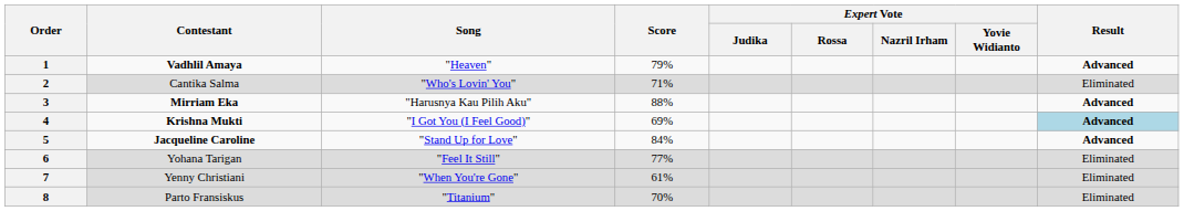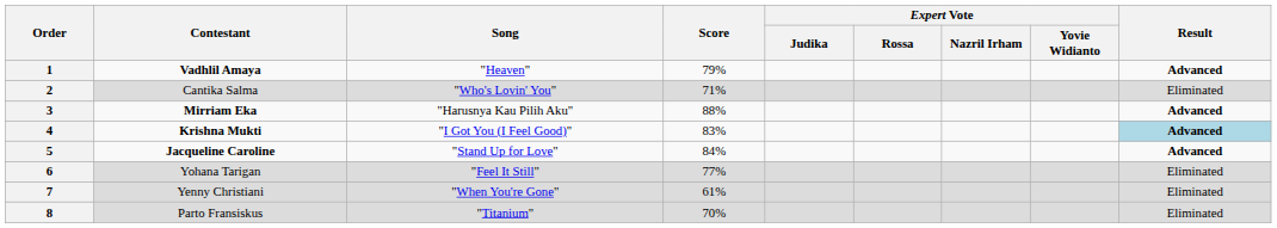 <table class="wikitable" style="text-align:center; width:100%;">
 <tr>
 <th scope="col" rowspan="2" style="width:7%;">Order</th>
 <th scope="col" rowspan="2" style="width:20%;">Contestant</th>
 <th scope="col" rowspan="2" style="width:25%;">Song</th>
 <th rowspan="2" style="width:8%">Score</th>
 <th scope="col" colspan="4" style="width:28%;"><em>Expert</em> Vote</th>
 <th rowspan="2" style="width:12%">Result</th>
 </tr>
 <tr>
 <th style="width:07%;">Judika</th>
 <th style="width:07%;">Rossa</th>
 <th style="width:07%;">Nazril Irham</th>
 <th style="width:07%;">Yovie Widianto</th>
 </tr>
 <tr>
 <th>1</th>
 <td><strong>Vadhlil Amaya</strong></td>
 <td>"<a href='#'>Heaven</a>"</td>
 <td>79%</td>
 <td></td>
 <td></td>
 <td></td>
 <td></td>
 <td><strong>Advanced</strong></td>
 </tr>
 <tr style="background:#DCDCDC;">
 <th>2</th>
 <td>Cantika Salma</td>
 <td>"<a href='#'>Who's Lovin' You</a>"</td>
 <td>71%</td>
 <td></td>
 <td></td>
 <td></td>
 <td></td>
 <td>Eliminated</td>
 </tr>
 <tr>
 <th>3</th>
 <td><strong>Mirriam Eka</strong></td>
 <td>"Harusnya Kau Pilih Aku"</td>
 <td>88%</td>
 <td></td>
 <td></td>
 <td></td>
 <td></td>
 <td><strong>Advanced</strong></td>
 </tr>
 <tr>
 <th>4</th>
 <td><strong>Krishna Mukti</strong></td>
 <td>"<a href='#'>I Got You (I Feel Good)</a>"</td>
-<td>69%</td>
+<td>83%</td>
 <td></td>
 <td></td>
 <td></td>
 <td></td>
 <td style="background: lightblue;"><strong>Advanced</strong></td>
 </tr>
 <tr>
 <th>5</th>
 <td><strong>Jacqueline Caroline</strong></td>
 <td>"<a href='#'>Stand Up for Love</a>"</td>
 <td>84%</td>
 <td></td>
 <td></td>
 <td></td>
 <td></td>
 <td><strong>Advanced</strong></td>
 </tr>
 <tr style="background:#DCDCDC;">
 <th>6</th>
 <td>Yohana Tarigan</td>
 <td>"<a href='#'>Feel It Still</a>"</td>
 <td>77%</td>
 <td></td>
 <td></td>
 <td></td>
 <td></td>
 <td>Eliminated</td>
 </tr>
 <tr style="background:#DCDCDC;">
 <th>7</th>
 <td>Yenny Christiani</td>
 <td>"<a href='#'>When You're Gone</a>"</td>
 <td>61%</td>
 <td></td>
 <td></td>
 <td></td>
 <td></td>
 <td>Eliminated</td>
 </tr>
 <tr style="background:#DCDCDC;">
 <th>8</th>
 <td>Parto Fransiskus</td>
 <td>"<a href='#'>Titanium</a>"</td>
 <td>70%</td>
 <td></td>
 <td></td>
 <td></td>
 <td></td>
 <td>Eliminated</td>
 </tr>
 </table>
